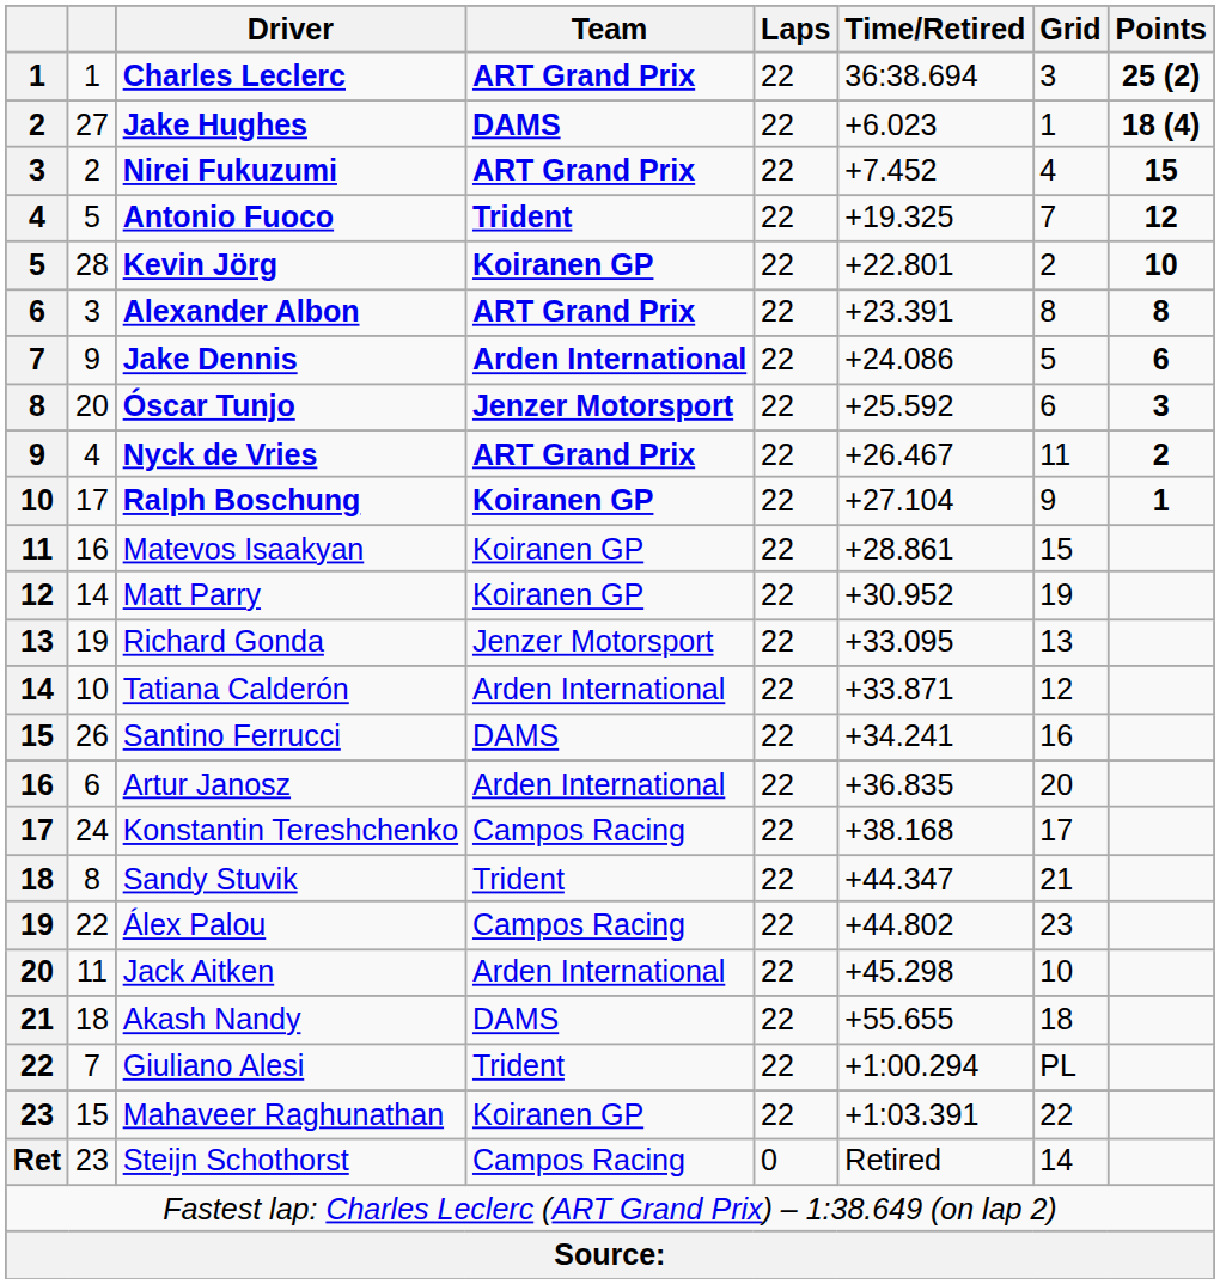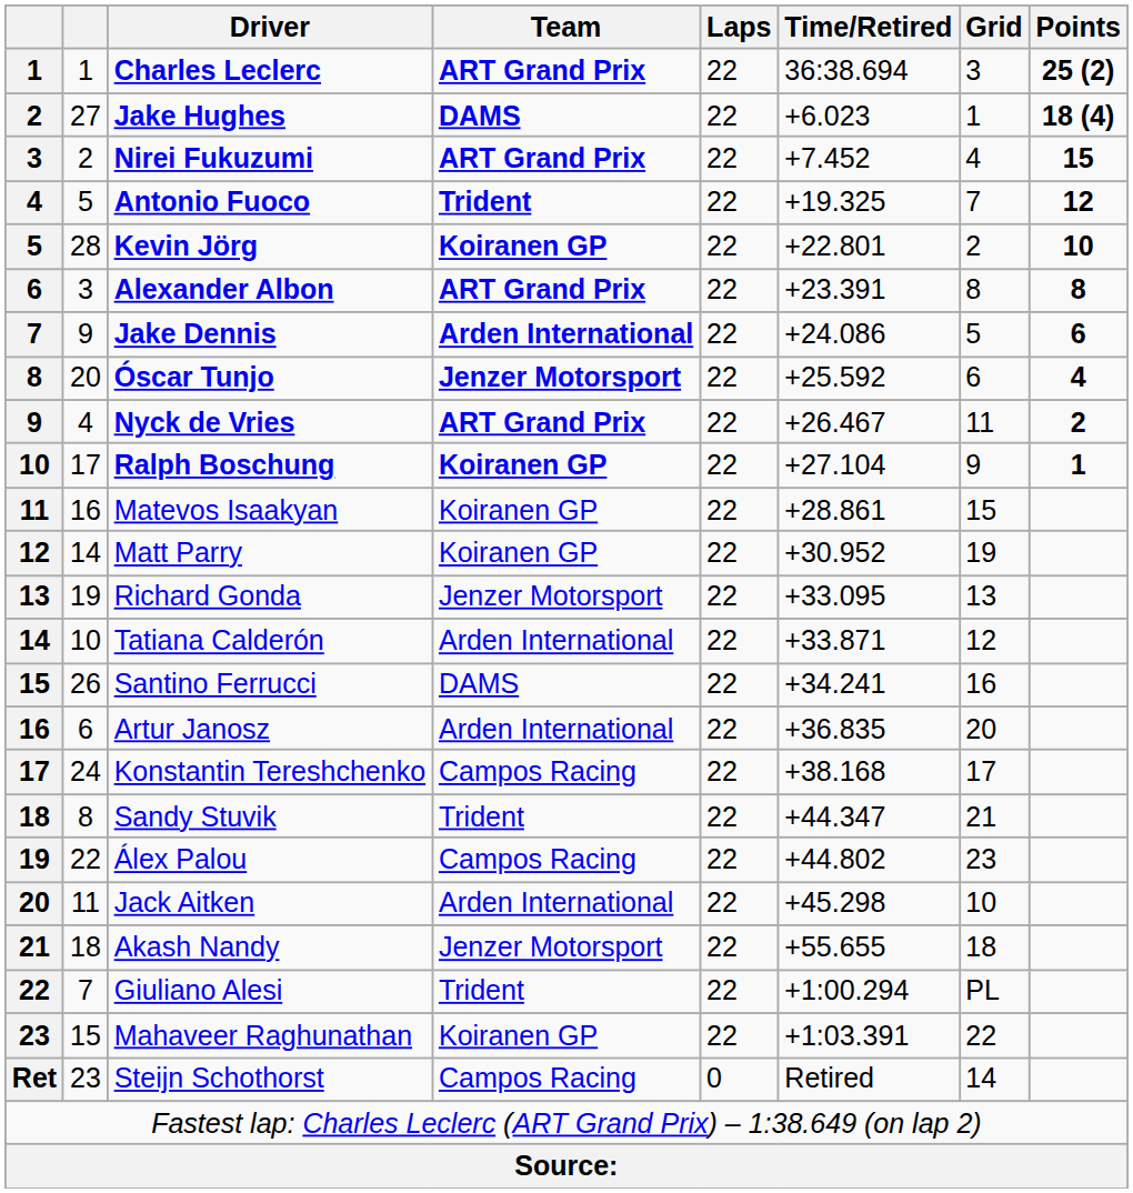 <table class="wikitable" style="font-size:85%">
 <tr>
 <th></th>
 <th></th>
 <th>Driver</th>
 <th>Team</th>
 <th>Laps</th>
 <th>Time/Retired</th>
 <th>Grid</th>
 <th>Points</th>
 </tr>
 <tr>
 <th>1</th>
 <td align="center">1</td>
 <td> <strong><a href='#'>Charles Leclerc</a></strong></td>
 <td><strong><a href='#'>ART Grand Prix</a></strong></td>
 <td>22</td>
 <td>36:38.694</td>
 <td>3</td>
 <td align="center"><strong>25 (2)</strong></td>
 </tr>
 <tr>
 <th>2</th>
 <td align="center">27</td>
 <td> <strong><a href='#'>Jake Hughes</a></strong></td>
 <td><strong><a href='#'>DAMS</a></strong></td>
 <td>22</td>
 <td>+6.023</td>
 <td>1</td>
 <td align="center"><strong>18 (4)</strong></td>
 </tr>
 <tr>
 <th>3</th>
 <td align="center">2</td>
 <td> <strong><a href='#'>Nirei Fukuzumi</a></strong></td>
 <td><strong><a href='#'>ART Grand Prix</a></strong></td>
 <td>22</td>
 <td>+7.452</td>
 <td>4</td>
 <td align="center"><strong>15</strong></td>
 </tr>
 <tr>
 <th>4</th>
 <td align="center">5</td>
 <td> <strong><a href='#'>Antonio Fuoco</a></strong></td>
 <td><strong><a href='#'>Trident</a></strong></td>
 <td>22</td>
 <td>+19.325</td>
 <td>7</td>
 <td align="center"><strong>12</strong></td>
 </tr>
 <tr>
 <th>5</th>
 <td align="center">28</td>
 <td> <strong><a href='#'>Kevin Jörg</a></strong></td>
 <td><strong><a href='#'>Koiranen GP</a></strong></td>
 <td>22</td>
 <td>+22.801</td>
 <td>2</td>
 <td align="center"><strong>10</strong></td>
 </tr>
 <tr>
 <th>6</th>
 <td align="center">3</td>
 <td> <strong><a href='#'>Alexander Albon</a></strong></td>
 <td><strong><a href='#'>ART Grand Prix</a></strong></td>
 <td>22</td>
 <td>+23.391</td>
 <td>8</td>
 <td align="center"><strong>8</strong></td>
 </tr>
 <tr>
 <th>7</th>
 <td align="center">9</td>
 <td> <strong><a href='#'>Jake Dennis</a></strong></td>
 <td><strong><a href='#'>Arden International</a></strong></td>
 <td>22</td>
 <td>+24.086</td>
 <td>5</td>
 <td align="center"><strong>6</strong></td>
 </tr>
 <tr>
 <th>8</th>
 <td align="center">20</td>
 <td> <strong><a href='#'>Óscar Tunjo</a></strong></td>
 <td><strong><a href='#'>Jenzer Motorsport</a></strong></td>
 <td>22</td>
 <td>+25.592</td>
 <td>6</td>
-<td align="center"><strong>3</strong></td>
+<td align="center"><strong>4</strong></td>
 </tr>
 <tr>
 <th>9</th>
 <td align="center">4</td>
 <td> <strong><a href='#'>Nyck de Vries</a></strong></td>
 <td><strong><a href='#'>ART Grand Prix</a></strong></td>
 <td>22</td>
 <td>+26.467</td>
 <td>11</td>
 <td align="center"><strong>2</strong></td>
 </tr>
 <tr>
 <th>10</th>
 <td align="center">17</td>
 <td> <strong><a href='#'>Ralph Boschung</a></strong></td>
 <td><strong><a href='#'>Koiranen GP</a></strong></td>
 <td>22</td>
 <td>+27.104</td>
 <td>9</td>
 <td align="center"><strong>1</strong></td>
 </tr>
 <tr>
 <th>11</th>
 <td align="center">16</td>
 <td> <a href='#'>Matevos Isaakyan</a></td>
 <td><a href='#'>Koiranen GP</a></td>
 <td>22</td>
 <td>+28.861</td>
 <td>15</td>
 <td></td>
 </tr>
 <tr>
 <th>12</th>
 <td align="center">14</td>
 <td> <a href='#'>Matt Parry</a></td>
 <td><a href='#'>Koiranen GP</a></td>
 <td>22</td>
 <td>+30.952</td>
 <td>19</td>
 <td></td>
 </tr>
 <tr>
 <th>13</th>
 <td align="center">19</td>
 <td> <a href='#'>Richard Gonda</a></td>
 <td><a href='#'>Jenzer Motorsport</a></td>
 <td>22</td>
 <td>+33.095</td>
 <td>13</td>
 <td></td>
 </tr>
 <tr>
 <th>14</th>
 <td align="center">10</td>
 <td> <a href='#'>Tatiana Calderón</a></td>
 <td><a href='#'>Arden International</a></td>
 <td>22</td>
 <td>+33.871</td>
 <td>12</td>
 <td></td>
 </tr>
 <tr>
 <th>15</th>
 <td align="center">26</td>
 <td> <a href='#'>Santino Ferrucci</a></td>
 <td><a href='#'>DAMS</a></td>
 <td>22</td>
 <td>+34.241</td>
 <td>16</td>
 <td></td>
 </tr>
 <tr>
 <th>16</th>
 <td align="center">6</td>
 <td> <a href='#'>Artur Janosz</a></td>
 <td><a href='#'>Arden International</a></td>
 <td>22</td>
 <td>+36.835</td>
 <td>20</td>
 <td></td>
 </tr>
 <tr>
 <th>17</th>
 <td align="center">24</td>
 <td> <a href='#'>Konstantin Tereshchenko</a></td>
 <td><a href='#'>Campos Racing</a></td>
 <td>22</td>
 <td>+38.168</td>
 <td>17</td>
 <td></td>
 </tr>
 <tr>
 <th>18</th>
 <td align="center">8</td>
 <td> <a href='#'>Sandy Stuvik</a></td>
 <td><a href='#'>Trident</a></td>
 <td>22</td>
 <td>+44.347</td>
 <td>21</td>
 <td></td>
 </tr>
 <tr>
 <th>19</th>
 <td align="center">22</td>
 <td> <a href='#'>Álex Palou</a></td>
 <td><a href='#'>Campos Racing</a></td>
 <td>22</td>
 <td>+44.802</td>
 <td>23</td>
 <td></td>
 </tr>
 <tr>
 <th>20</th>
 <td align="center">11</td>
 <td> <a href='#'>Jack Aitken</a></td>
 <td><a href='#'>Arden International</a></td>
 <td>22</td>
 <td>+45.298</td>
 <td>10</td>
 <td></td>
 </tr>
 <tr>
 <th>21</th>
 <td align="center">18</td>
 <td> <a href='#'>Akash Nandy</a></td>
-<td><a href='#'>DAMS</a></td>
+<td><a href='#'>Jenzer Motorsport</a></td>
 <td>22</td>
 <td>+55.655</td>
 <td>18</td>
 <td></td>
 </tr>
 <tr>
 <th>22</th>
 <td align="center">7</td>
 <td> <a href='#'>Giuliano Alesi</a></td>
 <td><a href='#'>Trident</a></td>
 <td>22</td>
 <td>+1:00.294</td>
 <td>PL</td>
 <td></td>
 </tr>
 <tr>
 <th>23</th>
 <td align="center">15</td>
 <td> <a href='#'>Mahaveer Raghunathan</a></td>
 <td><a href='#'>Koiranen GP</a></td>
 <td>22</td>
 <td>+1:03.391</td>
 <td>22</td>
 <td></td>
 </tr>
 <tr>
 <th>Ret</th>
 <td align="center">23</td>
 <td> <a href='#'>Steijn Schothorst</a></td>
 <td><a href='#'>Campos Racing</a></td>
 <td>0</td>
 <td>Retired</td>
 <td>14</td>
 <td></td>
 </tr>
 <tr>
 <td colspan="8" align="center"><em>Fastest lap:  <a href='#'>Charles Leclerc</a> (<a href='#'>ART Grand Prix</a>) – 1:38.649 (on lap 2)</em></td>
 </tr>
 <tr>
 <th colspan="8">Source:</th>
 </tr>
 <tr>
 </tr>
 </table>
